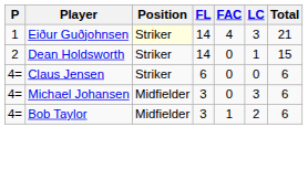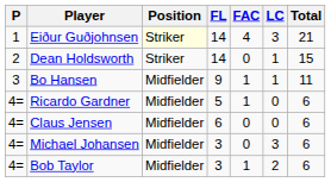 <table class="wikitable sortable">
 <tr>
 <th>P</th>
 <th>Player</th>
 <th>Position</th>
 <th><a href='#'>FL</a></th>
 <th><a href='#'>FAC</a></th>
 <th><a href='#'>LC</a></th>
 <th>Total</th>
 </tr>
 <tr>
 <td align=center>1</td>
 <td> <a href='#'>Eiður Guðjohnsen</a></td>
 <td style="background: lightyellow;">Striker</td>
 <td align=center>14</td>
 <td align=center>4</td>
 <td align=center>3</td>
 <td align=center>21</td>
 </tr>
 <tr>
 <td align=center>2</td>
 <td> <a href='#'>Dean Holdsworth</a></td>
 <td>Striker</td>
 <td align=center>14</td>
 <td align=center>0</td>
 <td align=center>1</td>
 <td align=center>15</td>
 </tr>
 <tr>
+<td align=center>3</td>
+<td> <a href='#'>Bo Hansen</a></td>
+<td>Midfielder</td>
+<td align=center>9</td>
+<td align=center>1</td>
+<td align=center>1</td>
+<td align=center>11</td>
+</tr>
+<tr>
+<td align=center>4=</td>
+<td> <a href='#'>Ricardo Gardner</a></td>
+<td>Midfielder</td>
+<td align=center>5</td>
+<td align=center>1</td>
+<td align=center>0</td>
+<td align=center>6</td>
+</tr>
+<tr>
 <td align=center>4=</td>
 <td> <a href='#'>Claus Jensen</a></td>
-<td>Striker</td>
+<td>Midfielder</td>
 <td align=center>6</td>
 <td align=center>0</td>
 <td align=center>0</td>
 <td align=center>6</td>
 </tr>
 <tr>
 <td align=center>4=</td>
 <td> <a href='#'>Michael Johansen</a></td>
 <td>Midfielder</td>
 <td align=center>3</td>
 <td align=center>0</td>
 <td align=center>3</td>
 <td align=center>6</td>
 </tr>
 <tr>
 <td align=center>4=</td>
 <td> <a href='#'>Bob Taylor</a></td>
 <td>Midfielder</td>
 <td align=center>3</td>
 <td align=center>1</td>
 <td align=center>2</td>
 <td align=center>6</td>
 </tr>
 </table>
